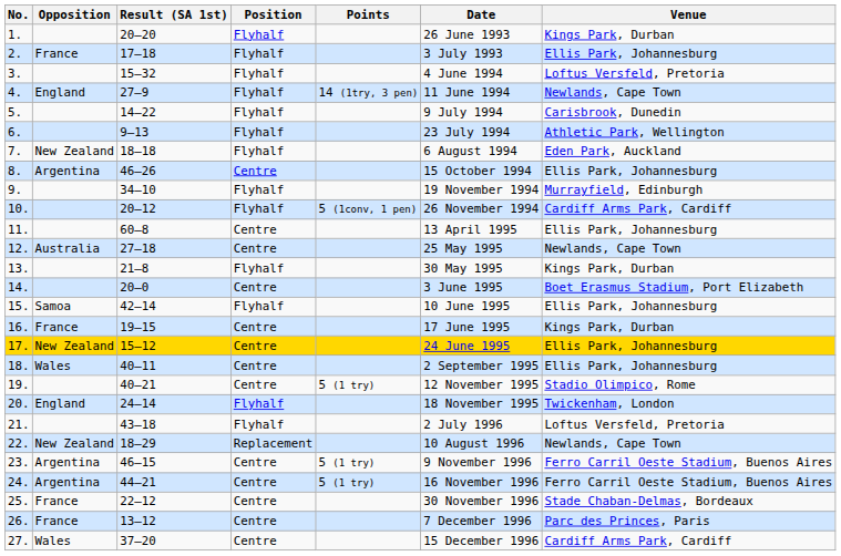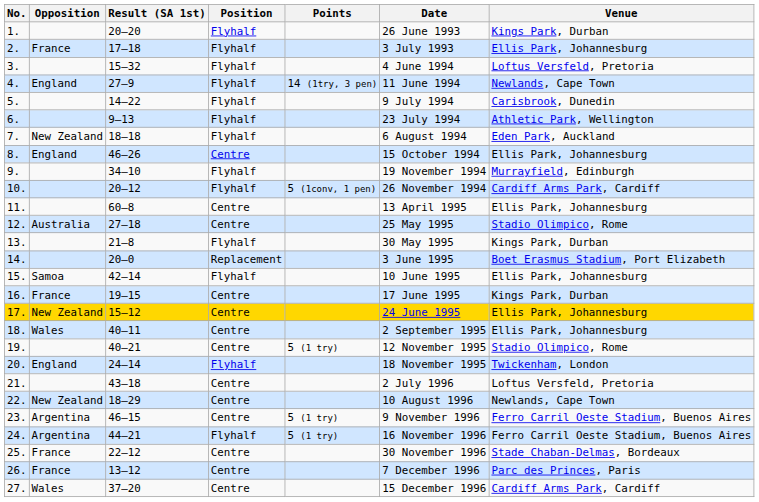 <table class="wikitable sortable">
 <tr>
 <th>No.</th>
 <th>Opposition</th>
 <th>Result (SA 1st)</th>
 <th>Position</th>
 <th>Points</th>
 <th>Date</th>
 <th>Venue</th>
 </tr>
 <tr>
 <td>1.</td>
 <td></td>
 <td>20–20</td>
 <td><a href='#'>Flyhalf</a></td>
 <td></td>
 <td>26 June 1993</td>
 <td><a href='#'>Kings Park</a>, Durban</td>
 </tr>
 <tr style="background: #D0E6FF;">
 <td>2.</td>
 <td> France</td>
 <td>17–18</td>
 <td>Flyhalf</td>
 <td></td>
 <td>3 July 1993</td>
 <td><a href='#'>Ellis Park</a>, Johannesburg</td>
 </tr>
 <tr>
 <td>3.</td>
 <td></td>
 <td>15–32</td>
 <td>Flyhalf</td>
 <td></td>
 <td>4 June 1994</td>
 <td><a href='#'>Loftus Versfeld</a>, Pretoria</td>
 </tr>
 <tr style="background: #D0E6FF;">
 <td>4.</td>
 <td> England</td>
 <td>27–9</td>
 <td>Flyhalf</td>
 <td>14 <small>(1try, 3 pen)</small></td>
 <td>11 June 1994</td>
 <td><a href='#'>Newlands</a>, Cape Town</td>
 </tr>
 <tr>
 <td>5.</td>
 <td></td>
 <td>14–22</td>
 <td>Flyhalf</td>
 <td></td>
 <td>9 July 1994</td>
 <td><a href='#'>Carisbrook</a>, Dunedin</td>
 </tr>
 <tr style="background: #D0E6FF;">
 <td>6.</td>
 <td></td>
 <td>9–13</td>
 <td>Flyhalf</td>
 <td></td>
 <td>23 July 1994</td>
 <td><a href='#'>Athletic Park</a>, Wellington</td>
 </tr>
 <tr>
 <td>7.</td>
 <td> New Zealand</td>
 <td>18–18</td>
 <td>Flyhalf</td>
 <td></td>
 <td>6 August 1994</td>
 <td><a href='#'>Eden Park</a>, Auckland</td>
 </tr>
 <tr style="background: #D0E6FF;">
 <td>8.</td>
-<td> Argentina</td>
+<td> England</td>
 <td>46–26</td>
 <td><a href='#'>Centre</a></td>
 <td></td>
 <td>15 October 1994</td>
 <td>Ellis Park, Johannesburg</td>
 </tr>
 <tr>
 <td>9.</td>
 <td></td>
 <td>34–10</td>
 <td>Flyhalf</td>
 <td></td>
 <td>19 November 1994</td>
 <td><a href='#'>Murrayfield</a>, Edinburgh</td>
 </tr>
 <tr style="background: #D0E6FF;">
 <td>10.</td>
 <td></td>
 <td>20–12</td>
 <td>Flyhalf</td>
 <td>5 <small>(1conv, 1 pen)</small></td>
 <td>26 November 1994</td>
 <td><a href='#'>Cardiff Arms Park</a>, Cardiff</td>
 </tr>
 <tr>
 <td>11.</td>
 <td></td>
 <td>60–8</td>
 <td>Centre</td>
 <td></td>
 <td>13 April 1995</td>
 <td>Ellis Park, Johannesburg</td>
 </tr>
 <tr style="background: #D0E6FF;">
 <td>12.</td>
 <td> Australia</td>
 <td>27–18</td>
 <td>Centre</td>
 <td></td>
 <td>25 May 1995</td>
-<td>Newlands, Cape Town</td>
+<td><a href='#'>Stadio Olimpico</a>, Rome</td>
 </tr>
 <tr>
 <td>13.</td>
 <td></td>
 <td>21–8</td>
 <td>Flyhalf</td>
 <td></td>
 <td>30 May 1995</td>
 <td>Kings Park, Durban</td>
 </tr>
 <tr style="background: #D0E6FF;">
 <td>14.</td>
 <td></td>
 <td>20–0</td>
-<td>Centre</td>
+<td>Replacement</td>
 <td></td>
 <td>3 June 1995</td>
 <td><a href='#'>Boet Erasmus Stadium</a>, Port Elizabeth</td>
 </tr>
 <tr>
 <td>15.</td>
 <td> Samoa</td>
 <td>42–14</td>
 <td>Flyhalf</td>
 <td></td>
 <td>10 June 1995</td>
 <td>Ellis Park, Johannesburg</td>
 </tr>
 <tr style="background: #D0E6FF;">
 <td>16.</td>
 <td> France</td>
 <td>19–15</td>
 <td>Centre</td>
 <td></td>
 <td>17 June 1995</td>
 <td>Kings Park, Durban</td>
 </tr>
 <tr bgcolor=gold>
 <td>17.</td>
 <td> New Zealand</td>
 <td>15–12</td>
 <td>Centre</td>
 <td></td>
 <td><a href='#'>24 June 1995</a></td>
 <td>Ellis Park, Johannesburg</td>
 </tr>
 <tr style="background: #D0E6FF;">
 <td>18.</td>
 <td> Wales</td>
 <td>40–11</td>
 <td>Centre</td>
 <td></td>
 <td>2 September 1995</td>
 <td>Ellis Park, Johannesburg</td>
 </tr>
 <tr>
 <td>19.</td>
 <td></td>
 <td>40–21</td>
 <td>Centre</td>
 <td>5 <small>(1 try)</small></td>
 <td>12 November 1995</td>
 <td><a href='#'>Stadio Olimpico</a>, Rome</td>
 </tr>
 <tr style="background: #D0E6FF;">
 <td>20.</td>
 <td> England</td>
 <td>24–14</td>
 <td><a href='#'>Flyhalf</a></td>
 <td></td>
 <td>18 November 1995</td>
 <td><a href='#'>Twickenham</a>, London</td>
 </tr>
 <tr>
 <td>21.</td>
 <td></td>
 <td>43–18</td>
-<td>Flyhalf</td>
+<td>Centre</td>
 <td></td>
 <td>2 July 1996</td>
 <td>Loftus Versfeld, Pretoria</td>
 </tr>
 <tr style="background: #D0E6FF;">
 <td>22.</td>
 <td> New Zealand</td>
 <td>18–29</td>
-<td>Replacement</td>
+<td>Centre</td>
 <td></td>
 <td>10 August 1996</td>
 <td>Newlands, Cape Town</td>
 </tr>
 <tr>
 <td>23.</td>
 <td> Argentina</td>
 <td>46–15</td>
 <td>Centre</td>
 <td>5 <small>(1 try)</small></td>
 <td>9 November 1996</td>
 <td><a href='#'>Ferro Carril Oeste Stadium</a>, Buenos Aires</td>
 </tr>
 <tr style="background: #D0E6FF;">
 <td>24.</td>
 <td> Argentina</td>
 <td>44–21</td>
-<td>Centre</td>
+<td>Flyhalf</td>
 <td>5 <small>(1 try)</small></td>
 <td>16 November 1996</td>
 <td>Ferro Carril Oeste Stadium, Buenos Aires</td>
 </tr>
 <tr>
 <td>25.</td>
 <td> France</td>
 <td>22–12</td>
 <td>Centre</td>
 <td></td>
 <td>30 November 1996</td>
 <td><a href='#'>Stade Chaban-Delmas</a>, Bordeaux</td>
 </tr>
 <tr style="background: #D0E6FF;">
 <td>26.</td>
 <td> France</td>
 <td>13–12</td>
 <td>Centre</td>
 <td></td>
 <td>7 December 1996</td>
 <td><a href='#'>Parc des Princes</a>, Paris</td>
 </tr>
 <tr>
 <td>27.</td>
 <td> Wales</td>
 <td>37–20</td>
 <td>Centre</td>
 <td></td>
 <td>15 December 1996</td>
 <td><a href='#'>Cardiff Arms Park</a>, Cardiff</td>
 </tr>
 </table>
